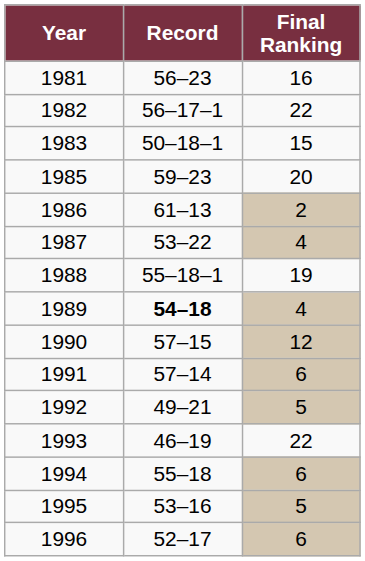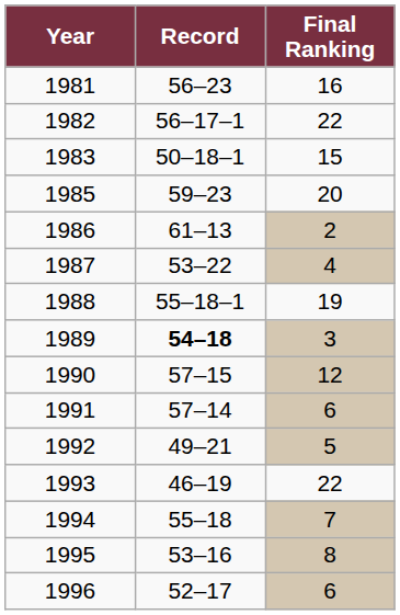 <table class="wikitable" style="font-size: 90%; text-align:center">
 <tr>
 <th width=75; style="background:#782F40; color:white;">Year</th>
 <th width=75; style="background:#782F40; color:white;">Record</th>
 <th width=75; style="background:#782F40; color:white;">Final Ranking</th>
 </tr>
 <tr>
 <td>1981</td>
 <td>56–23</td>
 <td>16</td>
 </tr>
 <tr>
 <td>1982</td>
 <td>56–17–1</td>
 <td>22</td>
 </tr>
 <tr>
 <td>1983</td>
 <td>50–18–1</td>
 <td>15</td>
 </tr>
 <tr>
 <td>1985</td>
 <td>59–23</td>
 <td>20</td>
 </tr>
 <tr>
 <td>1986</td>
 <td>61–13</td>
 <td style="background:#d4c7b1;">2</td>
 </tr>
 <tr>
 <td>1987</td>
 <td>53–22</td>
 <td style="background:#d4c7b1;">4</td>
 </tr>
 <tr>
 <td>1988</td>
 <td>55–18–1</td>
 <td>19</td>
 </tr>
 <tr>
 <td>1989</td>
 <td><strong>54–18</strong></td>
-<td style="background:#d4c7b1;">4</td>
+<td style="background:#d4c7b1;">3</td>
 </tr>
 <tr>
 <td>1990</td>
 <td>57–15</td>
 <td style="background:#d4c7b1;">12</td>
 </tr>
 <tr>
 <td>1991</td>
 <td>57–14</td>
 <td style="background:#d4c7b1;">6</td>
 </tr>
 <tr>
 <td>1992</td>
 <td>49–21</td>
 <td style="background:#d4c7b1;">5</td>
 </tr>
 <tr>
 <td>1993</td>
 <td>46–19</td>
 <td>22</td>
 </tr>
 <tr>
 <td>1994</td>
 <td>55–18</td>
-<td style="background:#d4c7b1;">6</td>
+<td style="background:#d4c7b1;">7</td>
 </tr>
 <tr>
 <td>1995</td>
 <td>53–16</td>
-<td style="background:#d4c7b1;">5</td>
+<td style="background:#d4c7b1;">8</td>
 </tr>
 <tr>
 <td>1996</td>
 <td>52–17</td>
 <td style="background:#d4c7b1;">6</td>
 </tr>
 </table>
